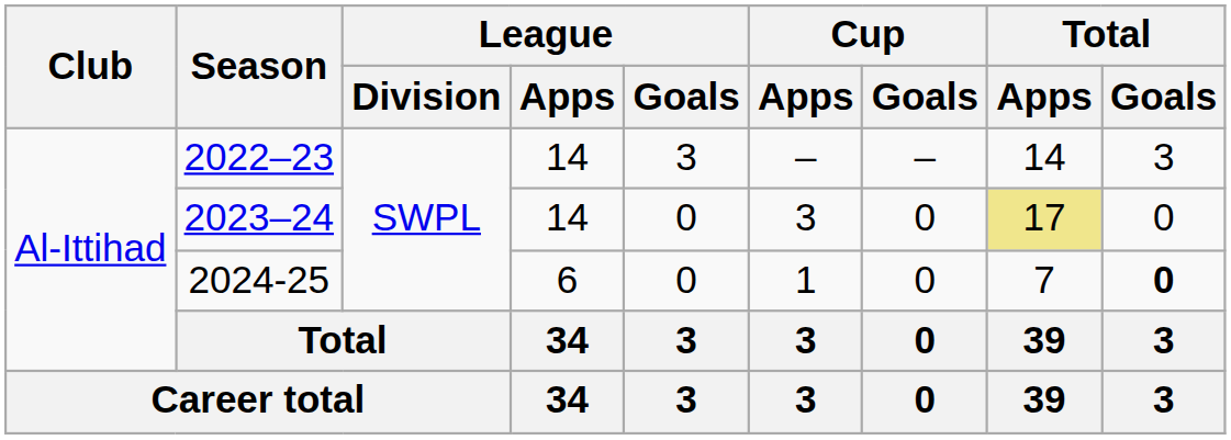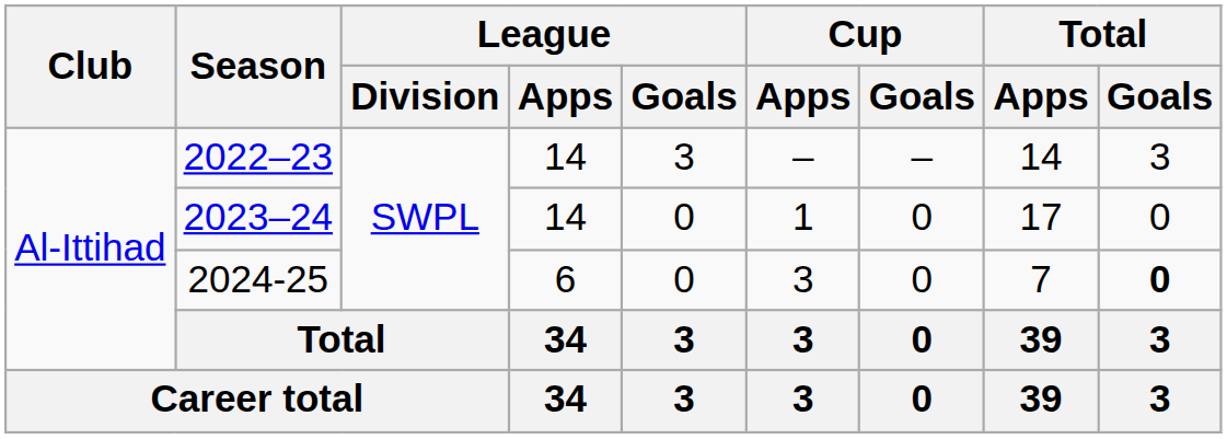 <table class="wikitable" style="text-align: center;">
 <tr>
 <th rowspan="2">Club</th>
 <th rowspan="2">Season</th>
 <th colspan="3">League</th>
 <th colspan="2">Cup</th>
 <th colspan="2">Total</th>
 </tr>
 <tr>
 <th>Division</th>
 <th>Apps</th>
 <th>Goals</th>
 <th>Apps</th>
 <th>Goals</th>
 <th>Apps</th>
 <th>Goals</th>
 </tr>
 <tr>
 <td rowspan="4"><a href='#'>Al-Ittihad</a></td>
 <td><a href='#'>2022–23</a></td>
 <td rowspan="3"><a href='#'>SWPL</a></td>
 <td>14</td>
 <td>3</td>
 <td>–</td>
 <td>–</td>
 <td>14</td>
 <td>3</td>
 </tr>
 <tr>
 <td><a href='#'>2023–24</a></td>
 <td>14</td>
 <td>0</td>
-<td>3</td>
+<td>1</td>
 <td>0</td>
-<td style="background: khaki;">17</td>
+<td>17</td>
 <td>0</td>
 </tr>
 <tr>
 <td>2024-25</td>
 <td>6</td>
 <td>0</td>
-<td>1</td>
+<td>3</td>
 <td>0</td>
 <td>7</td>
 <td><strong>0</strong></td>
 </tr>
 <tr>
 <th colspan="2">Total</th>
 <th>34</th>
 <th>3</th>
 <th>3</th>
 <th>0</th>
 <th>39</th>
 <th>3</th>
 </tr>
 <tr>
 <th colspan="3">Career total</th>
 <th>34</th>
 <th>3</th>
 <th>3</th>
 <th>0</th>
 <th>39</th>
 <th>3</th>
 </tr>
 </table>
